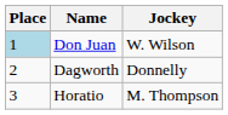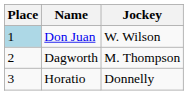 <table class="wikitable">
 <tr>
 <th>Place</th>
 <th>Name</th>
 <th>Jockey</th>
 </tr>
 <tr>
 <td style="background: lightblue;">1</td>
 <td><a href='#'>Don Juan</a></td>
 <td>W. Wilson</td>
 </tr>
 <tr>
 <td>2</td>
 <td>Dagworth</td>
-<td>Donnelly</td>
+<td>M. Thompson</td>
 </tr>
 <tr>
 <td>3</td>
 <td>Horatio</td>
-<td>M. Thompson</td>
+<td>Donnelly</td>
 </tr>
 </table>
